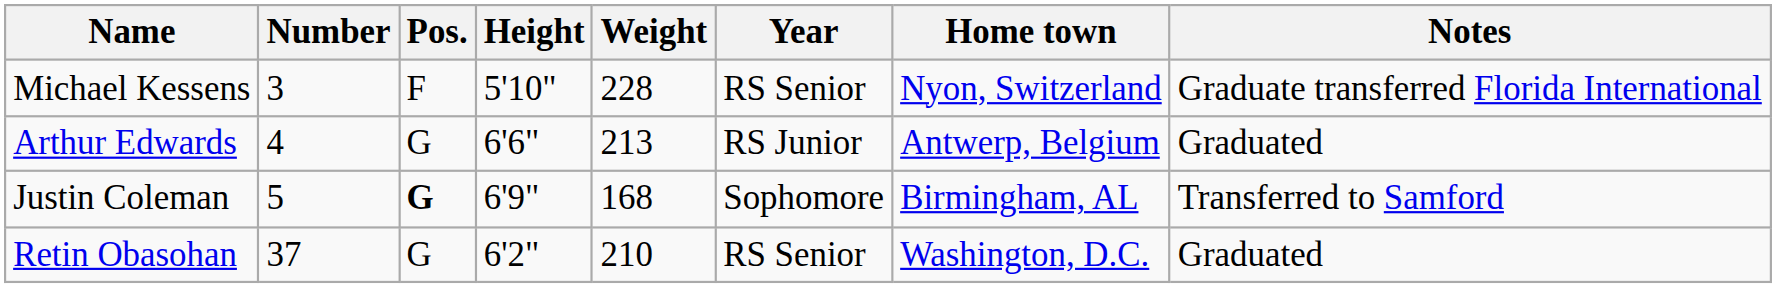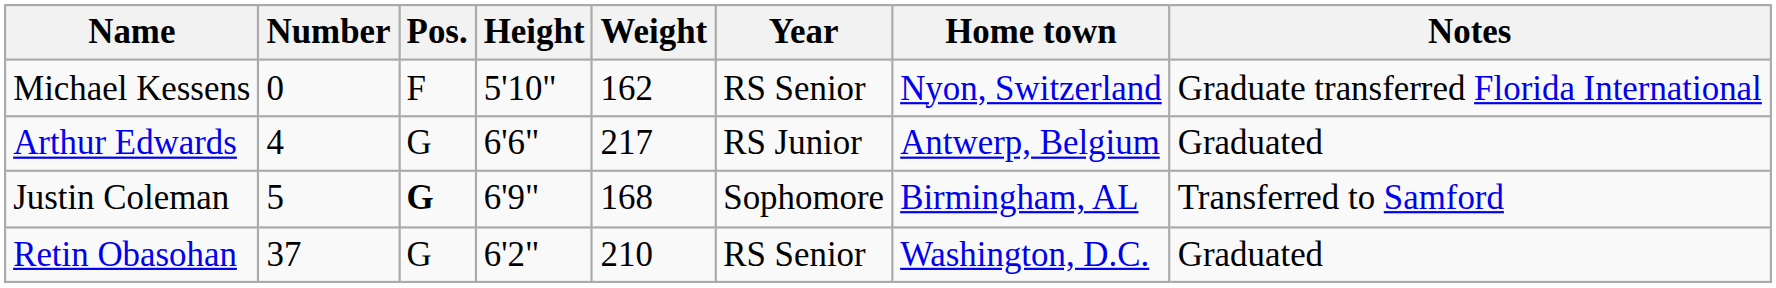 <table class="wikitable sortable" border="1">
 <tr>
 <th>Name</th>
 <th>Number</th>
 <th>Pos.</th>
 <th>Height</th>
 <th>Weight</th>
 <th>Year</th>
 <th>Home town</th>
 <th>Notes</th>
 </tr>
 <tr>
 <td>Michael Kessens</td>
-<td>3</td>
+<td>0</td>
 <td>F</td>
 <td>5'10"</td>
-<td>228</td>
+<td>162</td>
 <td>RS Senior</td>
 <td><a href='#'>Nyon, Switzerland</a></td>
 <td>Graduate transferred <a href='#'>Florida International</a></td>
 </tr>
 <tr>
 <td><a href='#'>Arthur Edwards</a></td>
 <td>4</td>
 <td>G</td>
 <td>6'6"</td>
-<td>213</td>
+<td>217</td>
 <td>RS Junior</td>
 <td><a href='#'>Antwerp, Belgium</a></td>
 <td>Graduated</td>
 </tr>
 <tr>
 <td>Justin Coleman</td>
 <td>5</td>
 <td><strong>G</strong></td>
 <td>6'9"</td>
 <td>168</td>
 <td>Sophomore</td>
 <td><a href='#'>Birmingham, AL</a></td>
 <td>Transferred to <a href='#'>Samford</a></td>
 </tr>
 <tr>
 <td><a href='#'>Retin Obasohan</a></td>
 <td>37</td>
 <td>G</td>
 <td>6'2"</td>
 <td>210</td>
 <td>RS Senior</td>
 <td><a href='#'>Washington, D.C.</a></td>
 <td>Graduated</td>
 </tr>
 </table>
